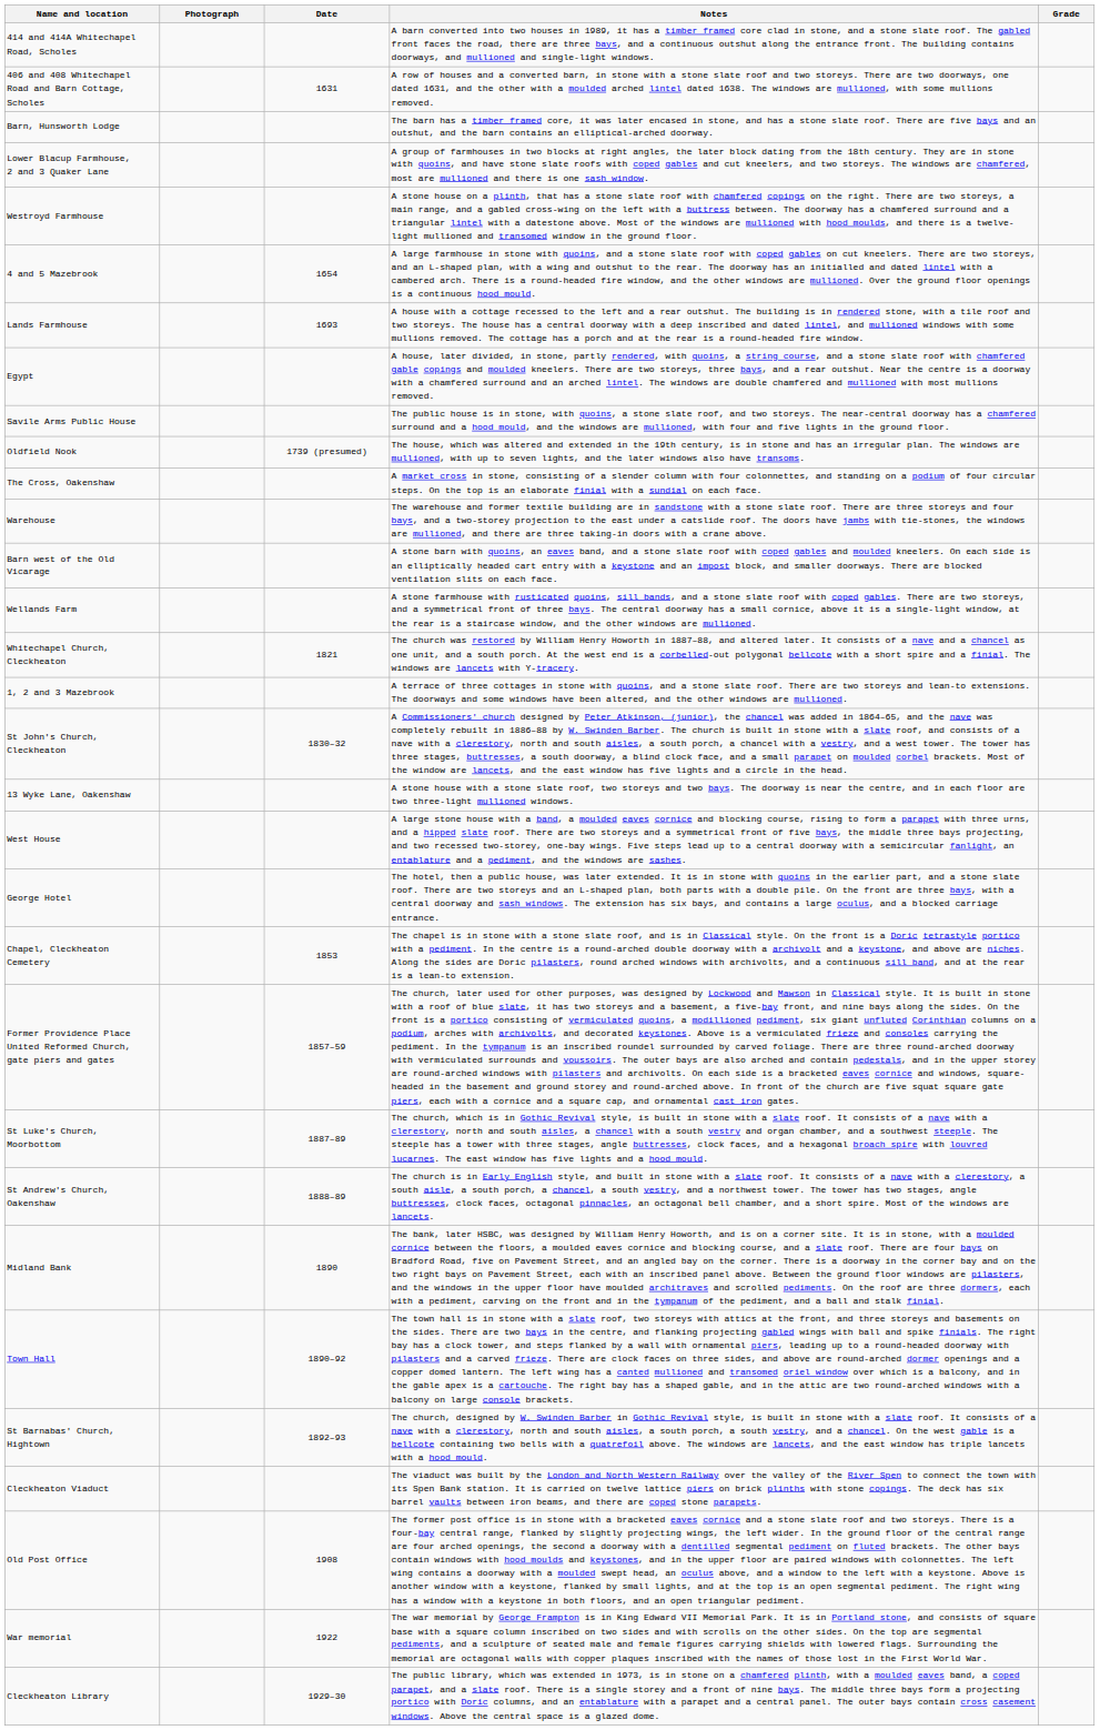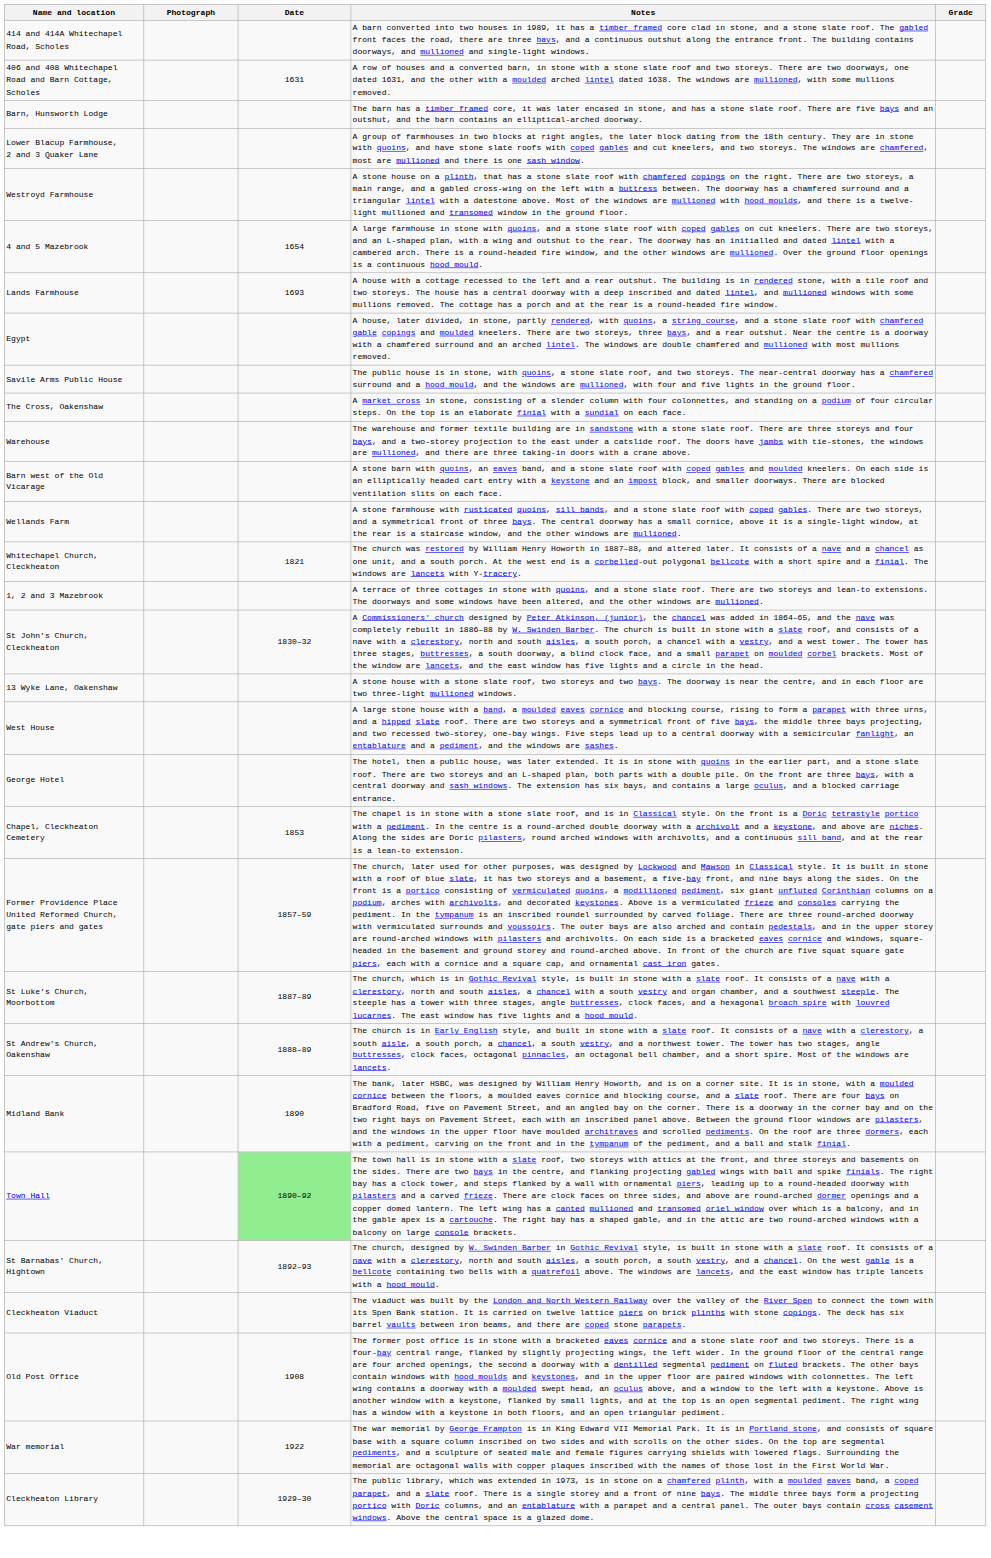 <table class="wikitable sortable plainrowheaders" style="width:100%; border:0; text-align:left; line-height:150%;">
 <tr>
 <th scope="col"  style="width:150px">Name and location</th>
 <th scope="col"  style="width:100px" class="unsortable">Photograph</th>
 <th scope="col"  style="width:120px">Date</th>
 <th scope="col"  style="width:650px" class="unsortable">Notes</th>
 <th scope="col"  style="width:50px">Grade</th>
 </tr>
 <tr>
 <td>414 and 414A Whitechapel Road, Scholes<br><small></small></td>
 <td></td>
 <td align="center"></td>
 <td>A barn converted into two houses in 1989, it has a <a href='#'>timber framed</a> core clad in stone, and a stone slate roof.  The <a href='#'>gabled</a> front faces the road, there are three <a href='#'>bays</a>, and a continuous outshut along the entrance front.  The building contains doorways, and <a href='#'>mullioned</a> and single-light windows.</td>
 <td align="center" ></td>
 </tr>
 <tr>
 <td>406 and 408 Whitechapel Road and Barn Cottage, Scholes<br><small></small></td>
 <td></td>
 <td align="center">1631</td>
 <td>A row of houses and a converted barn, in stone with a stone slate roof and two storeys.  There are two doorways, one dated 1631, and the other with a <a href='#'>moulded</a> arched <a href='#'>lintel</a> dated 1638.  The windows are <a href='#'>mullioned</a>, with some mullions removed.</td>
 <td align="center" ></td>
 </tr>
 <tr>
 <td>Barn, Hunsworth Lodge<br><small></small></td>
 <td></td>
 <td align="center"></td>
 <td>The barn has a <a href='#'>timber framed</a> core, it was later encased in stone, and has a stone slate roof.  There are five <a href='#'>bays</a> and an outshut, and the barn contains an elliptical-arched doorway.</td>
 <td align="center" ></td>
 </tr>
 <tr>
 <td>Lower Blacup Farmhouse, 2 and 3 Quaker Lane<br><small></small></td>
 <td></td>
 <td align="center"></td>
 <td>A group of farmhouses in two blocks at right angles, the later block dating from the 18th century.  They are in stone with <a href='#'>quoins</a>, and have stone slate roofs with <a href='#'>coped</a> <a href='#'>gables</a> and cut kneelers, and two storeys.  The windows are <a href='#'>chamfered</a>, most are <a href='#'>mullioned</a> and there is one <a href='#'>sash window</a>.</td>
 <td align="center" ></td>
 </tr>
 <tr>
 <td>Westroyd Farmhouse<br><small></small></td>
 <td></td>
 <td align="center"></td>
 <td>A stone house on a <a href='#'>plinth</a>, that has a stone slate roof with <a href='#'>chamfered</a> <a href='#'>copings</a> on the right.  There are two storeys, a main range, and a gabled cross-wing on the left with a <a href='#'>buttress</a> between.  The doorway has a chamfered surround and a triangular <a href='#'>lintel</a> with a datestone above.  Most of the windows are <a href='#'>mullioned</a> with <a href='#'>hood moulds</a>, and there is a twelve-light mullioned and <a href='#'>transomed</a> window in the ground floor.</td>
 <td align="center" ></td>
 </tr>
 <tr>
 <td>4 and 5 Mazebrook<br><small></small></td>
 <td></td>
 <td align="center">1654</td>
 <td>A large farmhouse in stone with <a href='#'>quoins</a>, and a stone slate roof with <a href='#'>coped</a> <a href='#'>gables</a> on cut kneelers.  There are two storeys, and an L-shaped plan, with a wing and outshut to the rear.  The doorway has an initialled and dated <a href='#'>lintel</a> with a cambered arch.  There is a round-headed fire window, and the other windows are <a href='#'>mullioned</a>.  Over the ground floor openings is a continuous <a href='#'>hood mould</a>.</td>
 <td align="center" ></td>
 </tr>
 <tr>
 <td>Lands Farmhouse<br><small></small></td>
 <td></td>
 <td align="center">1693</td>
 <td>A house with a cottage recessed to the left and a rear outshut.  The building is in <a href='#'>rendered</a> stone, with a tile roof and two storeys.  The house has a central doorway with a deep inscribed and dated <a href='#'>lintel</a>, and <a href='#'>mullioned</a> windows with some mullions removed.  The cottage has a porch and at the rear is a round-headed fire window.</td>
 <td align="center" ></td>
 </tr>
 <tr>
 <td>Egypt<br><small></small></td>
 <td></td>
 <td align="center"></td>
 <td>A house, later divided, in stone, partly <a href='#'>rendered</a>, with <a href='#'>quoins</a>, a <a href='#'>string course</a>, and a stone slate roof with <a href='#'>chamfered</a> <a href='#'>gable</a> <a href='#'>copings</a> and <a href='#'>moulded</a> kneelers.  There are two storeys, three <a href='#'>bays</a>, and a rear outshut.  Near the centre is a doorway with a chamfered surround and an arched <a href='#'>lintel</a>.  The windows are double chamfered and <a href='#'>mullioned</a> with most mullions removed.</td>
 <td align="center" ></td>
 </tr>
 <tr>
 <td>Savile Arms Public House<br><small></small></td>
 <td></td>
 <td align="center"></td>
 <td>The public house is in stone, with <a href='#'>quoins</a>, a stone slate roof, and two storeys.  The near-central doorway has a <a href='#'>chamfered</a> surround and a <a href='#'>hood mould</a>, and the windows are <a href='#'>mullioned</a>, with four and five lights in the ground floor.</td>
-<td align="center" ></td>
-</tr>
-<tr>
-<td>Oldfield Nook<br><small></small></td>
-<td></td>
-<td align="center">1739 (presumed)</td>
-<td>The house, which was altered and extended in the 19th century, is in stone and has an irregular plan.  The windows are <a href='#'>mullioned</a>, with up to seven lights, and the later windows also have <a href='#'>transoms</a>.</td>
 <td align="center" ></td>
 </tr>
 <tr>
 <td>The Cross, Oakenshaw<br><small></small></td>
 <td></td>
 <td align="center"></td>
 <td>A <a href='#'>market cross</a> in stone, consisting of a slender column with four colonnettes, and standing on a <a href='#'>podium</a> of four circular steps.  On the top is an elaborate <a href='#'>finial</a> with a <a href='#'>sundial</a> on each face.</td>
 <td align="center" ></td>
 </tr>
 <tr>
 <td>Warehouse<br><small></small></td>
 <td></td>
 <td align="center"></td>
 <td>The warehouse and former textile building are in <a href='#'>sandstone</a> with a stone slate roof.  There are three storeys and four <a href='#'>bays</a>, and a two-storey projection to the east under a catslide roof.  The doors have <a href='#'>jambs</a> with tie-stones, the windows are <a href='#'>mullioned</a>, and there are three taking-in doors with a crane above.</td>
 <td align="center" ></td>
 </tr>
 <tr>
 <td>Barn west of the Old Vicarage<br><small></small></td>
 <td></td>
 <td align="center"></td>
 <td>A stone barn with <a href='#'>quoins</a>, an <a href='#'>eaves</a> band, and a stone slate roof with <a href='#'>coped</a> <a href='#'>gables</a> and <a href='#'>moulded</a> kneelers.  On each side is an elliptically headed cart entry with a <a href='#'>keystone</a> and an <a href='#'>impost</a> block, and smaller doorways.  There are blocked ventilation slits on each face.</td>
 <td align="center" ></td>
 </tr>
 <tr>
 <td>Wellands Farm<br><small></small></td>
 <td></td>
 <td align="center"></td>
 <td>A stone farmhouse with <a href='#'>rusticated</a> <a href='#'>quoins</a>, <a href='#'>sill bands</a>, and a stone slate roof with <a href='#'>coped</a> <a href='#'>gables</a>.  There are two storeys, and a symmetrical front of three <a href='#'>bays</a>.  The central doorway has a small cornice, above it is a single-light window, at the rear is a staircase window, and the other windows are <a href='#'>mullioned</a>.</td>
 <td align="center" ></td>
 </tr>
 <tr>
 <td>Whitechapel Church, Cleckheaton<br><small></small></td>
 <td></td>
 <td align="center">1821</td>
 <td>The church was <a href='#'>restored</a> by William Henry Howorth in 1887–88, and altered later.  It consists of a <a href='#'>nave</a> and a <a href='#'>chancel</a> as one unit, and a south porch.  At the west end is a <a href='#'>corbelled</a>-out polygonal <a href='#'>bellcote</a> with a short spire and a <a href='#'>finial</a>.  The windows are <a href='#'>lancets</a> with Y-<a href='#'>tracery</a>.</td>
 <td align="center" ></td>
 </tr>
 <tr>
 <td>1, 2 and 3 Mazebrook<br><small></small></td>
 <td></td>
 <td align="center"></td>
 <td>A terrace of three cottages in stone with <a href='#'>quoins</a>, and a stone slate roof. There are two storeys and lean-to extensions.  The doorways and some windows have been altered, and the other windows are <a href='#'>mullioned</a>.</td>
 <td align="center" ></td>
 </tr>
 <tr>
 <td>St John's Church, Cleckheaton<br><small></small></td>
 <td></td>
 <td align="center">1830–32</td>
 <td>A <a href='#'>Commissioners' church</a> designed by <a href='#'>Peter Atkinson, (junior)</a>, the <a href='#'>chancel</a> was added in 1864–65, and the <a href='#'>nave</a> was completely rebuilt in 1886–88 by <a href='#'>W. Swinden Barber</a>.  The church is built in stone with a <a href='#'>slate</a> roof, and consists of a nave with a <a href='#'>clerestory</a>, north and south <a href='#'>aisles</a>, a south porch, a chancel with a <a href='#'>vestry</a>, and a west tower.  The tower has three stages, <a href='#'>buttresses</a>, a south doorway, a blind clock face, and a small <a href='#'>parapet</a> on <a href='#'>moulded</a> <a href='#'>corbel</a> brackets.  Most of the window are <a href='#'>lancets</a>, and the east window has five lights and a circle in the head.</td>
 <td align="center" ></td>
 </tr>
 <tr>
 <td>13 Wyke Lane, Oakenshaw<br><small></small></td>
 <td></td>
 <td align="center"></td>
 <td>A stone house with a stone slate roof, two storeys and two <a href='#'>bays</a>.  The doorway is near the centre, and in each floor are two three-light <a href='#'>mullioned</a> windows.</td>
 <td align="center" ></td>
 </tr>
 <tr>
 <td>West House<br><small></small></td>
 <td></td>
 <td align="center"></td>
 <td>A large stone house with a <a href='#'>band</a>, a <a href='#'>moulded</a> <a href='#'>eaves</a> <a href='#'>cornice</a> and blocking course, rising to form a <a href='#'>parapet</a> with three urns, and a <a href='#'>hipped</a> <a href='#'>slate</a> roof.  There are two storeys and a symmetrical front of five <a href='#'>bays</a>, the middle three bays projecting, and two recessed two-storey, one-bay wings.  Five steps lead up to a central doorway with a semicircular <a href='#'>fanlight</a>, an <a href='#'>entablature</a> and a <a href='#'>pediment</a>, and the windows are <a href='#'>sashes</a>.</td>
 <td align="center" ></td>
 </tr>
 <tr>
 <td>George Hotel<br><small></small></td>
 <td></td>
 <td align="center"></td>
 <td>The hotel, then a public house, was later extended.  It is in stone with <a href='#'>quoins</a> in the earlier part, and a stone slate roof.  There are two storeys and an L-shaped plan, both parts with a double pile.  On the front are three <a href='#'>bays</a>, with a central doorway and <a href='#'>sash windows</a>.  The extension has six bays, and contains a large <a href='#'>oculus</a>, and a blocked carriage entrance.</td>
 <td align="center" ></td>
 </tr>
 <tr>
 <td>Chapel, Cleckheaton Cemetery<br><small></small></td>
 <td></td>
 <td align="center">1853</td>
 <td>The chapel is in stone with a stone slate roof, and is in <a href='#'>Classical</a> style.  On the front is a <a href='#'>Doric</a> <a href='#'>tetrastyle</a> <a href='#'>portico</a> with a <a href='#'>pediment</a>.  In the centre is a round-arched double doorway with a <a href='#'>archivolt</a> and a <a href='#'>keystone</a>, and above are <a href='#'>niches</a>.  Along the sides are Doric <a href='#'>pilasters</a>, round arched windows with archivolts, and a continuous <a href='#'>sill band</a>, and at the rear is a lean-to extension.</td>
 <td align="center" ></td>
 </tr>
 <tr>
 <td>Former Providence Place United Reformed Church, gate piers and gates<br><small></small></td>
 <td></td>
 <td align="center">1857–59</td>
 <td>The church, later used for other purposes, was designed by <a href='#'>Lockwood</a> and <a href='#'>Mawson</a> in <a href='#'>Classical</a> style.  It is built in stone with a roof of blue <a href='#'>slate</a>, it has two storeys and a basement, a five-<a href='#'>bay</a> front, and nine bays along the sides.  On the front is a <a href='#'>portico</a> consisting of <a href='#'>vermiculated</a> <a href='#'>quoins</a>, a <a href='#'>modillioned</a> <a href='#'>pediment</a>, six giant <a href='#'>unfluted</a> <a href='#'>Corinthian</a> columns on a <a href='#'>podium</a>, arches with <a href='#'>archivolts</a>, and decorated <a href='#'>keystones</a>.  Above is a vermiculated <a href='#'>frieze</a> and <a href='#'>consoles</a> carrying the pediment.  In the <a href='#'>tympanum</a> is an inscribed roundel surrounded by carved foliage.  There are three round-arched doorway with vermiculated surrounds and <a href='#'>voussoirs</a>.  The outer bays are also arched and contain <a href='#'>pedestals</a>, and in the upper storey are round-arched windows with <a href='#'>pilasters</a> and archivolts.  On each side is a bracketed <a href='#'>eaves</a> <a href='#'>cornice</a> and windows, square-headed in the basement and ground storey and round-arched above.  In front of the church are five squat square gate <a href='#'>piers</a>, each with a cornice and a square cap, and ornamental <a href='#'>cast iron</a> gates.</td>
 <td align="center" ></td>
 </tr>
 <tr>
 <td>St Luke's Church, Moorbottom<br><small></small></td>
 <td></td>
 <td align="center">1887–89</td>
 <td>The church, which is in <a href='#'>Gothic Revival</a> style, is built in stone with a <a href='#'>slate</a> roof.  It consists of a <a href='#'>nave</a> with a <a href='#'>clerestory</a>, north and south <a href='#'>aisles</a>, a <a href='#'>chancel</a> with a south <a href='#'>vestry</a> and organ chamber, and a southwest <a href='#'>steeple</a>.  The steeple has a tower with three stages, angle <a href='#'>buttresses</a>, clock faces, and a hexagonal <a href='#'>broach spire</a> with <a href='#'>louvred</a> <a href='#'>lucarnes</a>.  The east window has five lights and a <a href='#'>hood mould</a>.</td>
 <td align="center" ></td>
 </tr>
 <tr>
 <td>St Andrew's Church, Oakenshaw<br><small></small></td>
 <td></td>
 <td align="center">1888–89</td>
 <td>The church is in <a href='#'>Early English</a> style, and built in stone with a <a href='#'>slate</a> roof.  It consists of a <a href='#'>nave</a> with a <a href='#'>clerestory</a>, a south <a href='#'>aisle</a>, a south porch, a <a href='#'>chancel</a>, a south <a href='#'>vestry</a>, and a northwest tower.  The tower has two stages, angle <a href='#'>buttresses</a>, clock faces, octagonal <a href='#'>pinnacles</a>, an octagonal bell chamber, and a short spire.  Most of the windows are <a href='#'>lancets</a>.</td>
 <td align="center" ></td>
 </tr>
 <tr>
 <td>Midland Bank<br><small></small></td>
 <td></td>
 <td align="center">1890</td>
 <td>The bank, later HSBC, was designed by William Henry Howorth, and is on a corner site.  It is in stone, with a <a href='#'>moulded</a> <a href='#'>cornice</a> between the floors, a moulded eaves cornice and blocking course, and a <a href='#'>slate</a> roof.  There are four <a href='#'>bays</a> on Bradford Road, five on Pavement Street, and an angled bay on the corner.  There is a doorway in the corner bay and on the two right bays on Pavement Street, each with an inscribed panel above.  Between the ground floor windows are <a href='#'>pilasters</a>, and the windows in the upper floor have moulded <a href='#'>architraves</a> and scrolled <a href='#'>pediments</a>.  On the roof are three <a href='#'>dormers</a>, each with a pediment, carving on the front and in the <a href='#'>tympanum</a> of the pediment, and a ball and stalk <a href='#'>finial</a>.</td>
 <td align="center" ></td>
 </tr>
 <tr>
 <td><a href='#'>Town Hall</a><br><small></small></td>
 <td></td>
-<td align="center">1890–92</td>
+<td align="center" style="background: lightgreen;">1890–92</td>
 <td>The town hall is in stone with a <a href='#'>slate</a> roof, two storeys with attics at the front, and three storeys and basements on the sides.  There are two <a href='#'>bays</a> in the centre, and flanking projecting <a href='#'>gabled</a> wings with ball and spike <a href='#'>finials</a>.  The right bay has a clock tower, and steps flanked by a wall with ornamental <a href='#'>piers</a>, leading up to a round-headed doorway with <a href='#'>pilasters</a> and a carved <a href='#'>frieze</a>.  There are clock faces on three sides, and above are round-arched <a href='#'>dormer</a> openings and a copper domed lantern.  The left wing has a <a href='#'>canted</a> <a href='#'>mullioned</a> and <a href='#'>transomed</a> <a href='#'>oriel window</a> over which is a balcony, and in the gable apex is a <a href='#'>cartouche</a>.  The right bay has a shaped gable, and in the attic are two round-arched windows with a balcony on large <a href='#'>console</a> brackets.</td>
 <td align="center" ></td>
 </tr>
 <tr>
 <td>St Barnabas' Church, Hightown<br><small></small></td>
 <td></td>
 <td align="center">1892–93</td>
 <td>The church, designed by <a href='#'>W. Swinden Barber</a> in <a href='#'>Gothic Revival</a> style, is built in stone with a <a href='#'>slate</a> roof.  It consists of a <a href='#'>nave</a> with a <a href='#'>clerestory</a>, north and south <a href='#'>aisles</a>, a south porch, a south <a href='#'>vestry</a>, and a <a href='#'>chancel</a>.  On the west <a href='#'>gable</a> is a <a href='#'>bellcote</a> containing two bells with a <a href='#'>quatrefoil</a> above.  The windows are <a href='#'>lancets</a>, and the east window has triple lancets with a <a href='#'>hood mould</a>.</td>
 <td align="center" ></td>
 </tr>
 <tr>
 <td>Cleckheaton Viaduct<br><small></small></td>
 <td></td>
 <td align="center"></td>
 <td>The viaduct was built by the <a href='#'>London and North Western Railway</a> over the valley of the <a href='#'>River Spen</a> to connect the town with its Spen Bank station.  It is carried on twelve lattice <a href='#'>piers</a> on brick <a href='#'>plinths</a> with stone <a href='#'>copings</a>.  The deck has six barrel <a href='#'>vaults</a> between iron beams, and there are <a href='#'>coped</a> stone <a href='#'>parapets</a>.</td>
 <td align="center" ></td>
 </tr>
 <tr>
 <td>Old Post Office<br><small></small></td>
 <td></td>
 <td align="center">1908</td>
 <td>The former post office is in stone with a bracketed <a href='#'>eaves</a> <a href='#'>cornice</a> and a stone slate roof and two storeys.  There is a four-<a href='#'>bay</a> central range, flanked by slightly projecting wings, the left wider.  In the ground floor of the central range are four arched openings, the second a doorway with a <a href='#'>dentilled</a> segmental <a href='#'>pediment</a> on <a href='#'>fluted</a> brackets.  The other bays contain windows with <a href='#'>hood moulds</a> and <a href='#'>keystones</a>, and in the upper floor are paired windows with colonnettes.  The left wing contains a doorway with a <a href='#'>moulded</a> swept head, an <a href='#'>oculus</a> above, and a window to the left with a keystone.  Above is another window with a keystone, flanked by small lights, and at the top is an open segmental pediment.  The right wing has a window with a keystone in both floors, and an open triangular pediment.</td>
 <td align="center" ></td>
 </tr>
 <tr>
 <td>War memorial<br><small></small></td>
 <td></td>
 <td align="center">1922</td>
 <td>The war memorial by <a href='#'>George Frampton</a> is in King Edward VII Memorial Park.  It is in <a href='#'>Portland stone</a>, and consists of square base with a square column inscribed on two sides and with scrolls on the other sides.  On the top are segmental <a href='#'>pediments</a>, and a sculpture of seated male and female figures carrying shields with lowered flags.  Surrounding the memorial are octagonal walls with copper plaques inscribed with the names of those lost in the First World War.</td>
 <td align="center" ></td>
 </tr>
 <tr>
 <td>Cleckheaton Library<br><small></small></td>
 <td></td>
 <td align="center">1929–30</td>
 <td>The public library, which was extended in 1973, is in stone on a <a href='#'>chamfered</a> <a href='#'>plinth</a>, with a <a href='#'>moulded</a> <a href='#'>eaves</a> band, a <a href='#'>coped</a> <a href='#'>parapet</a>, and a <a href='#'>slate</a> roof.  There is a single storey and a front of nine <a href='#'>bays</a>.  The middle three bays form a projecting <a href='#'>portico</a> with <a href='#'>Doric</a> columns, and an <a href='#'>entablature</a> with a parapet and a central panel.  The outer bays contain <a href='#'>cross</a> <a href='#'>casement windows</a>.  Above the central space is a glazed dome.</td>
 <td align="center" ></td>
 </tr>
 <tr>
 </tr>
 </table>
